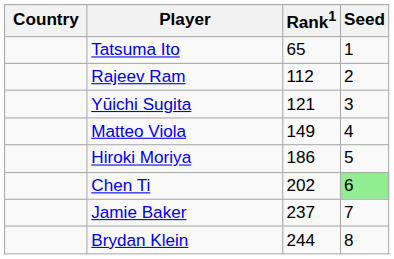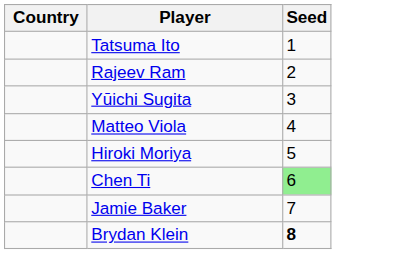 <table class="sortable wikitable">
 <tr>
 <th width="70">Country</th>
 <th width="175">Player</th>
-<th>Rank<sup>1</sup></th>
 <th>Seed</th>
 </tr>
 <tr>
 <td></td>
 <td><a href='#'>Tatsuma Ito</a></td>
-<td>65</td>
 <td>1</td>
 </tr>
 <tr>
 <td></td>
 <td><a href='#'>Rajeev Ram</a></td>
-<td>112</td>
 <td>2</td>
 </tr>
 <tr>
 <td></td>
 <td><a href='#'>Yūichi Sugita</a></td>
-<td>121</td>
 <td>3</td>
 </tr>
 <tr>
 <td></td>
 <td><a href='#'>Matteo Viola</a></td>
-<td>149</td>
 <td>4</td>
 </tr>
 <tr>
 <td></td>
 <td><a href='#'>Hiroki Moriya</a></td>
-<td>186</td>
 <td>5</td>
 </tr>
 <tr>
 <td></td>
 <td><a href='#'>Chen Ti</a></td>
-<td>202</td>
 <td style="background: lightgreen;">6</td>
 </tr>
 <tr>
 <td></td>
 <td><a href='#'>Jamie Baker</a></td>
-<td>237</td>
 <td>7</td>
 </tr>
 <tr>
 <td></td>
 <td><a href='#'>Brydan Klein</a></td>
-<td>244</td>
-<td>8</td>
+<td><strong>8</strong></td>
 </tr>
 </table>
